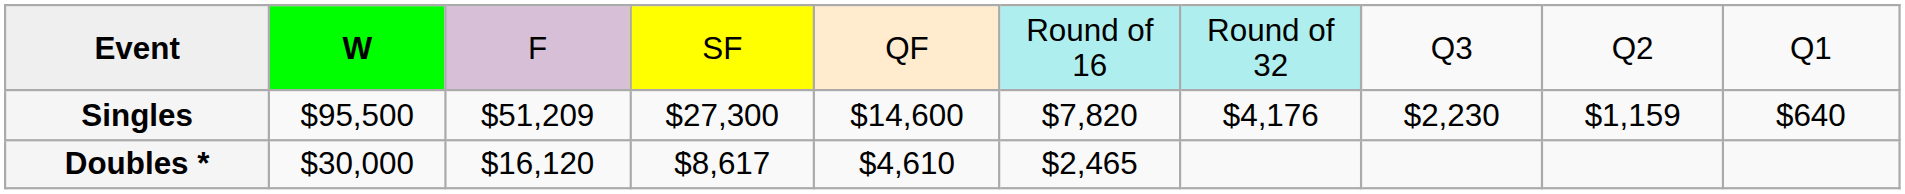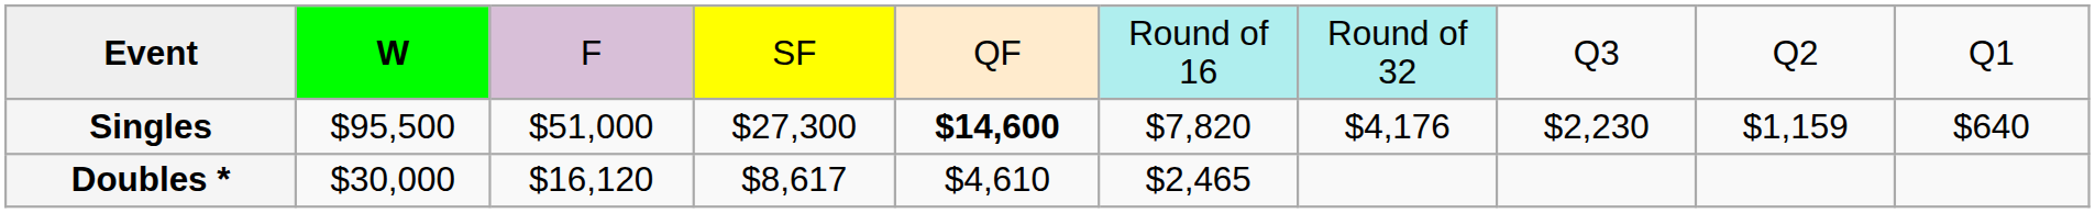 <table class=wikitable style=font-size:90%;text-align:center>
 <tr>
 <td style="width:130px; background:#efefef;"><strong>Event</strong></td>
 <td style="width:80px; background:lime;"><strong>W</strong></td>
 <td style="width:85px; background:thistle;">F</td>
 <td style="width:85px; background:#ff0;">SF</td>
 <td style="width:85px; background:#ffebcd;">QF</td>
 <td style="width:85px; background:#afeeee;">Round of 16</td>
 <td style="width:85px; background:#afeeee;">Round of 32</td>
 <td width=85>Q3</td>
 <td width=85>Q2</td>
 <td width=85>Q1</td>
 </tr>
 <tr>
 <td style="background:#f5f5f5;"><strong>Singles</strong></td>
 <td>$95,500</td>
-<td>$51,209</td>
+<td>$51,000</td>
 <td>$27,300</td>
-<td>$14,600</td>
+<td><strong>$14,600</strong></td>
 <td>$7,820</td>
 <td>$4,176</td>
 <td>$2,230</td>
 <td>$1,159</td>
 <td>$640</td>
 </tr>
 <tr>
 <td style="background:#f5f5f5;"><strong>Doubles *</strong></td>
 <td>$30,000</td>
 <td>$16,120</td>
 <td>$8,617</td>
 <td>$4,610</td>
 <td>$2,465</td>
 <td></td>
 <td></td>
 <td></td>
 <td></td>
 </tr>
 </table>
